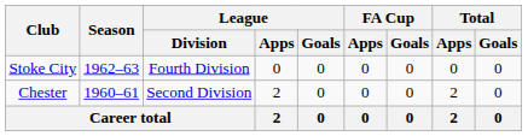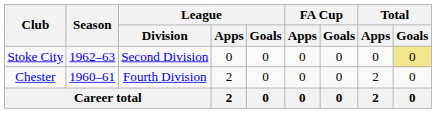 <table class="wikitable" style="text-align: center;">
 <tr>
 <th rowspan="2">Club</th>
 <th rowspan="2">Season</th>
 <th colspan="3">League</th>
 <th colspan="2">FA Cup</th>
 <th colspan="2">Total</th>
 </tr>
 <tr>
 <th>Division</th>
 <th>Apps</th>
 <th>Goals</th>
 <th>Apps</th>
 <th>Goals</th>
 <th>Apps</th>
 <th>Goals</th>
 </tr>
 <tr>
 <td><a href='#'>Stoke City</a></td>
 <td><a href='#'>1962–63</a></td>
-<td><a href='#'>Fourth Division</a></td>
+<td><a href='#'>Second Division</a></td>
 <td>0</td>
 <td>0</td>
 <td>0</td>
 <td>0</td>
 <td>0</td>
-<td>0</td>
+<td style="background: khaki;">0</td>
 </tr>
 <tr>
 <td><a href='#'>Chester</a></td>
 <td><a href='#'>1960–61</a></td>
-<td><a href='#'>Second Division</a></td>
+<td><a href='#'>Fourth Division</a></td>
 <td>2</td>
 <td>0</td>
 <td>0</td>
 <td>0</td>
 <td>2</td>
 <td>0</td>
 </tr>
 <tr>
 <th colspan="3">Career total</th>
 <th>2</th>
 <th>0</th>
 <th>0</th>
 <th>0</th>
 <th>2</th>
 <th>0</th>
 </tr>
 </table>
